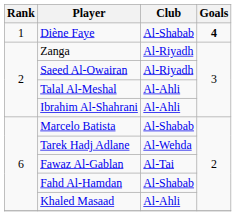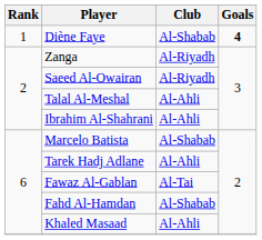 <table class="wikitable sortable" style="text-align:center">
 <tr>
 <th>Rank</th>
 <th>Player</th>
 <th>Club</th>
 <th>Goals</th>
 </tr>
 <tr>
 <td>1</td>
 <td align="left"> <a href='#'>Diène Faye</a></td>
 <td align="left"><a href='#'>Al-Shabab</a></td>
 <td><strong>4</strong></td>
 </tr>
 <tr>
 <td rowspan=4>2</td>
 <td align="left"> Zanga</td>
 <td align="left"><a href='#'>Al-Riyadh</a></td>
 <td rowspan=4>3</td>
 </tr>
 <tr>
 <td align="left"> <a href='#'>Saeed Al-Owairan</a></td>
 <td align="left"><a href='#'>Al-Riyadh</a></td>
 </tr>
 <tr>
 <td align="left"> <a href='#'>Talal Al-Meshal</a></td>
 <td align="left"><a href='#'>Al-Ahli</a></td>
 </tr>
 <tr>
 <td align="left"> <a href='#'>Ibrahim Al-Shahrani</a></td>
 <td align="left"><a href='#'>Al-Ahli</a></td>
 </tr>
 <tr>
 <td rowspan=5>6</td>
 <td align="left"> <a href='#'>Marcelo Batista</a></td>
 <td align="left"><a href='#'>Al-Shabab</a></td>
 <td rowspan=5>2</td>
 </tr>
 <tr>
 <td align="left"> <a href='#'>Tarek Hadj Adlane</a></td>
-<td align="left"><a href='#'>Al-Wehda</a></td>
+<td align="left"><a href='#'>Al-Ahli</a></td>
 </tr>
 <tr>
 <td align="left"> <a href='#'>Fawaz Al-Gablan</a></td>
 <td align="left"><a href='#'>Al-Tai</a></td>
 </tr>
 <tr>
 <td align="left"> <a href='#'>Fahd Al-Hamdan</a></td>
 <td align="left"><a href='#'>Al-Shabab</a></td>
 </tr>
 <tr>
 <td align="left"> <a href='#'>Khaled Masaad</a></td>
 <td align="left"><a href='#'>Al-Ahli</a></td>
 </tr>
 <tr>
 </tr>
 </table>
